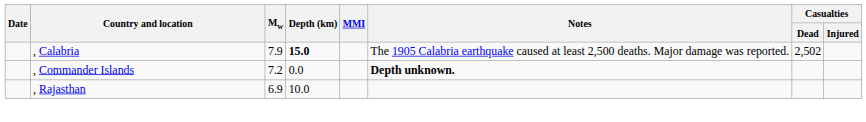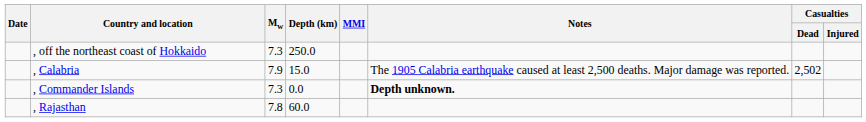 <table class="wikitable sortable sort-under" style="border:1px black; margin-left:1em;">
 <tr>
 <th rowspan="2"><small>Date</small></th>
 <th rowspan="2" style="width: 310px"><small>Country and location</small></th>
 <th rowspan="2"><small>M<sub>w</sub></small></th>
 <th rowspan="2"><small>Depth (km)</small></th>
 <th rowspan="2"><small><a href='#'>MMI</a></small></th>
 <th rowspan="2" class="unsortable"><small>Notes</small></th>
 <th colspan="2"><small>Casualties</small></th>
 </tr>
 <tr>
 <th><small>Dead</small></th>
 <th><small>Injured</small></th>
 </tr>
 <tr>
 <td></td>
+<td>, off the northeast coast of <a href='#'>Hokkaido</a></td>
+<td>7.3</td>
+<td>250.0</td>
+<td></td>
+<td></td>
+<td></td>
+<td></td>
+</tr>
+<tr>
+<td></td>
 <td>, <a href='#'>Calabria</a></td>
 <td>7.9</td>
-<td><strong>15.0</strong></td>
+<td>15.0</td>
 <td></td>
 <td>The <a href='#'>1905 Calabria earthquake</a> caused at least 2,500 deaths. Major damage was reported.</td>
 <td>2,502</td>
 <td></td>
 </tr>
 <tr>
 <td></td>
 <td>, <a href='#'>Commander Islands</a></td>
-<td>7.2</td>
+<td>7.3</td>
 <td>0.0</td>
 <td></td>
 <td><strong>Depth unknown.</strong></td>
 <td></td>
 <td></td>
 </tr>
 <tr>
 <td></td>
 <td>, <a href='#'>Rajasthan</a></td>
-<td>6.9</td>
-<td>10.0</td>
+<td>7.8</td>
+<td>60.0</td>
 <td></td>
 <td></td>
 <td></td>
 <td></td>
 </tr>
 </table>
